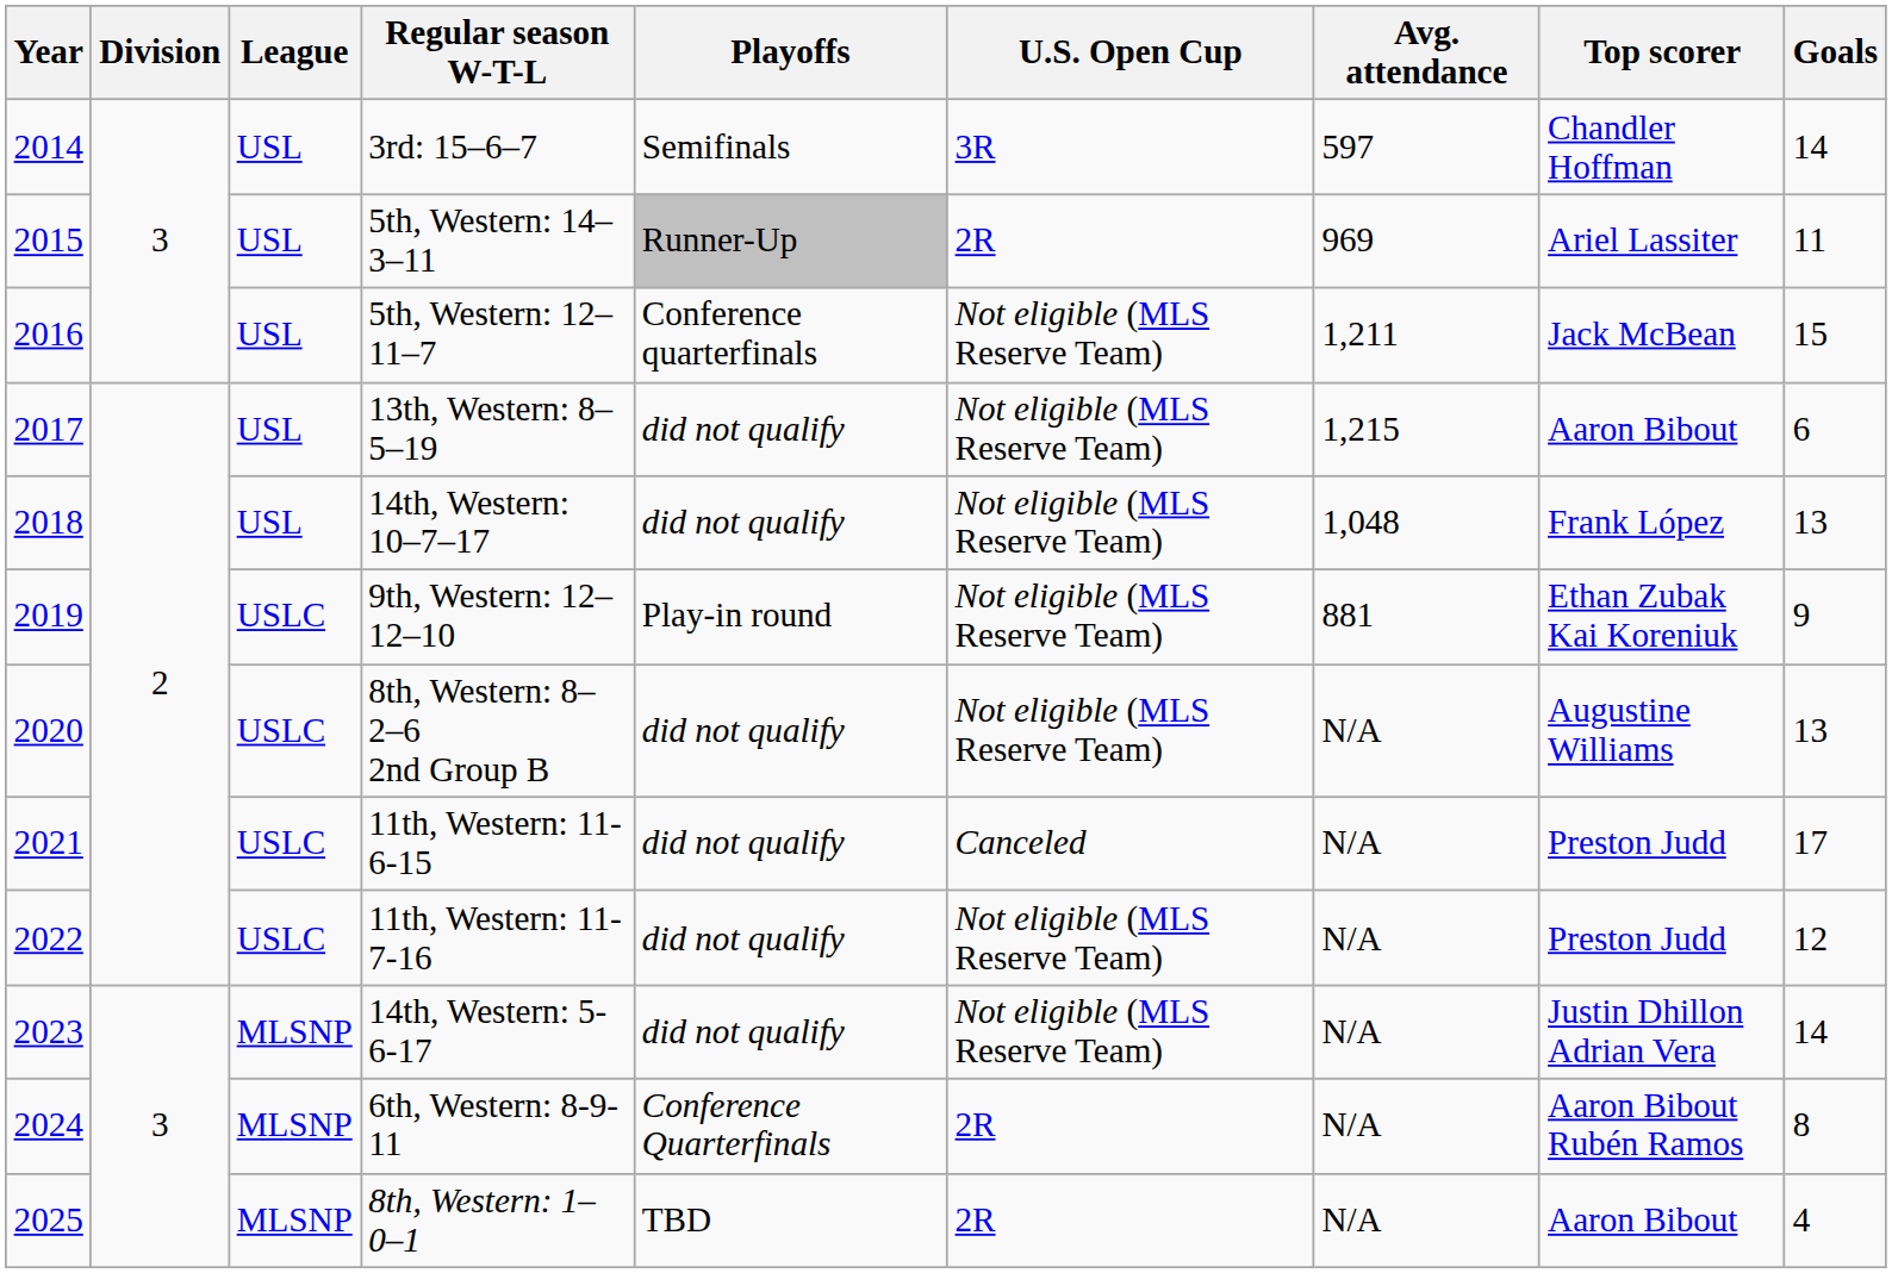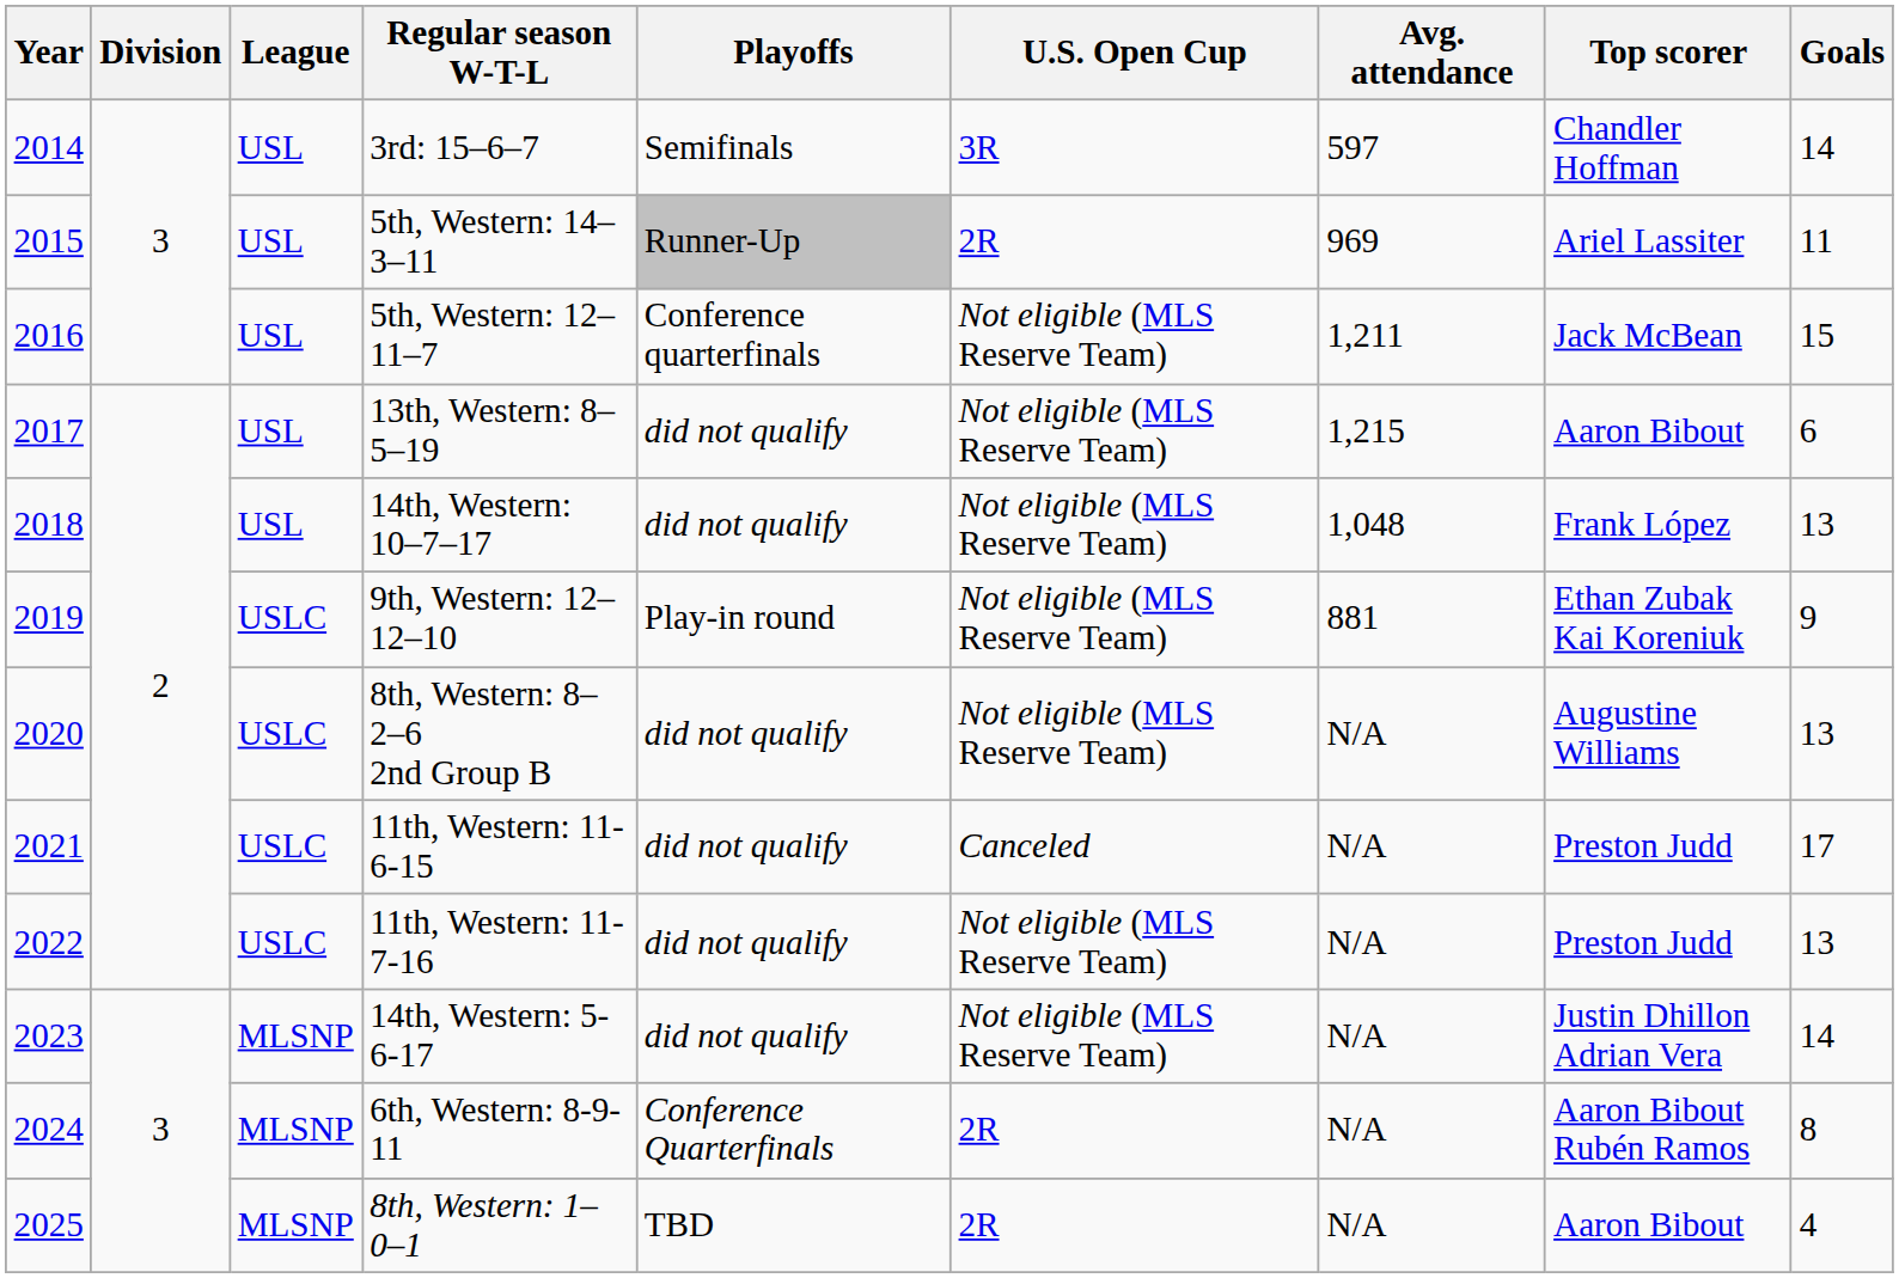 <table class="wikitable">
 <tr>
 <th>Year</th>
 <th>Division</th>
 <th>League</th>
 <th>Regular season W-T-L</th>
 <th>Playoffs</th>
 <th>U.S. Open Cup</th>
 <th>Avg. attendance</th>
 <th>Top scorer</th>
 <th>Goals</th>
 </tr>
 <tr>
 <td><a href='#'>2014</a></td>
 <td rowspan=3 align=center>3</td>
 <td><a href='#'>USL</a></td>
 <td>3rd: 15–6–7</td>
 <td>Semifinals</td>
 <td><a href='#'>3R</a></td>
 <td>597</td>
 <td> <a href='#'>Chandler Hoffman</a></td>
 <td>14</td>
 </tr>
 <tr>
 <td><a href='#'>2015</a></td>
 <td><a href='#'>USL</a></td>
 <td>5th, Western: 14–3–11</td>
 <td bgcolor=silver>Runner-Up</td>
 <td><a href='#'>2R</a></td>
 <td>969</td>
 <td> <a href='#'>Ariel Lassiter</a></td>
 <td>11</td>
 </tr>
 <tr>
 <td><a href='#'>2016</a></td>
 <td><a href='#'>USL</a></td>
 <td>5th, Western: 12–11–7</td>
 <td>Conference quarterfinals</td>
 <td><em>Not eligible</em> (<a href='#'>MLS</a> Reserve Team)</td>
 <td>1,211</td>
 <td> <a href='#'>Jack McBean</a></td>
 <td>15</td>
 </tr>
 <tr>
 <td><a href='#'>2017</a></td>
 <td rowspan=6 align=center>2</td>
 <td><a href='#'>USL</a></td>
 <td>13th, Western: 8–5–19</td>
 <td><em>did not qualify</em></td>
 <td><em>Not eligible</em> (<a href='#'>MLS</a> Reserve Team)</td>
 <td>1,215</td>
 <td> <a href='#'>Aaron Bibout</a></td>
 <td>6</td>
 </tr>
 <tr>
 <td><a href='#'>2018</a></td>
 <td><a href='#'>USL</a></td>
 <td>14th, Western: 10–7–17</td>
 <td><em>did not qualify</em></td>
 <td><em>Not eligible</em> (<a href='#'>MLS</a> Reserve Team)</td>
 <td>1,048</td>
 <td> <a href='#'>Frank López</a></td>
 <td>13</td>
 </tr>
 <tr>
 <td><a href='#'>2019</a></td>
 <td><a href='#'>USLC</a></td>
 <td>9th, Western: 12–12–10</td>
 <td>Play-in round</td>
 <td><em>Not eligible</em> (<a href='#'>MLS</a> Reserve Team)</td>
 <td>881</td>
 <td> <a href='#'>Ethan Zubak</a><br> <a href='#'>Kai Koreniuk</a></td>
 <td>9</td>
 </tr>
 <tr>
 <td><a href='#'>2020</a></td>
 <td><a href='#'>USLC</a></td>
 <td>8th, Western: 8–2–6<br>2nd Group B</td>
 <td><em>did not qualify</em></td>
 <td><em>Not eligible</em> (<a href='#'>MLS</a> Reserve Team)</td>
 <td>N/A</td>
 <td> <a href='#'>Augustine Williams</a></td>
 <td>13</td>
 </tr>
 <tr>
 <td><a href='#'>2021</a></td>
 <td><a href='#'>USLC</a></td>
 <td>11th, Western: 11-6-15</td>
 <td><em>did not qualify</em></td>
 <td><em>Canceled</em></td>
 <td>N/A</td>
 <td> <a href='#'>Preston Judd</a></td>
 <td>17</td>
 </tr>
 <tr>
 <td><a href='#'>2022</a></td>
 <td><a href='#'>USLC</a></td>
 <td>11th, Western: 11-7-16</td>
 <td><em>did not qualify</em></td>
 <td><em>Not eligible</em> (<a href='#'>MLS</a> Reserve Team)</td>
 <td>N/A</td>
 <td> <a href='#'>Preston Judd</a></td>
-<td>12</td>
+<td>13</td>
 </tr>
 <tr>
 <td><a href='#'>2023</a></td>
 <td rowspan=3 align=center>3</td>
 <td><a href='#'>MLSNP</a></td>
 <td>14th, Western: 5-6-17</td>
 <td><em>did not qualify</em></td>
 <td><em>Not eligible</em> (<a href='#'>MLS</a> Reserve Team)</td>
 <td>N/A</td>
 <td> <a href='#'>Justin Dhillon</a><br> <a href='#'>Adrian Vera</a></td>
 <td>14</td>
 </tr>
 <tr>
 <td><a href='#'>2024</a></td>
 <td><a href='#'>MLSNP</a></td>
 <td>6th, Western: 8-9-11</td>
 <td><em>Conference Quarterfinals</em></td>
 <td><a href='#'>2R</a></td>
 <td>N/A</td>
 <td> <a href='#'>Aaron Bibout</a><br> <a href='#'>Rubén Ramos</a></td>
 <td>8</td>
 </tr>
 <tr>
 <td><a href='#'>2025</a></td>
 <td><a href='#'>MLSNP</a></td>
 <td><em>8th, Western: 1–0–1</td>
 <td></em>TBD<em></td>
 <td></em><a href='#'>2R</a><em></td>
 <td>N/A</td>
 <td> <a href='#'>Aaron Bibout</a></td>
 <td>4</td>
 </tr>
 </table>
